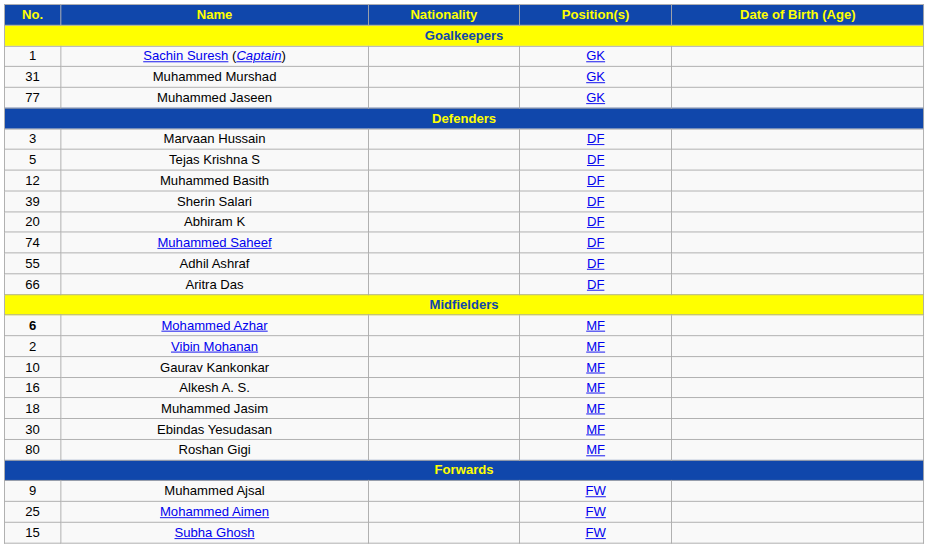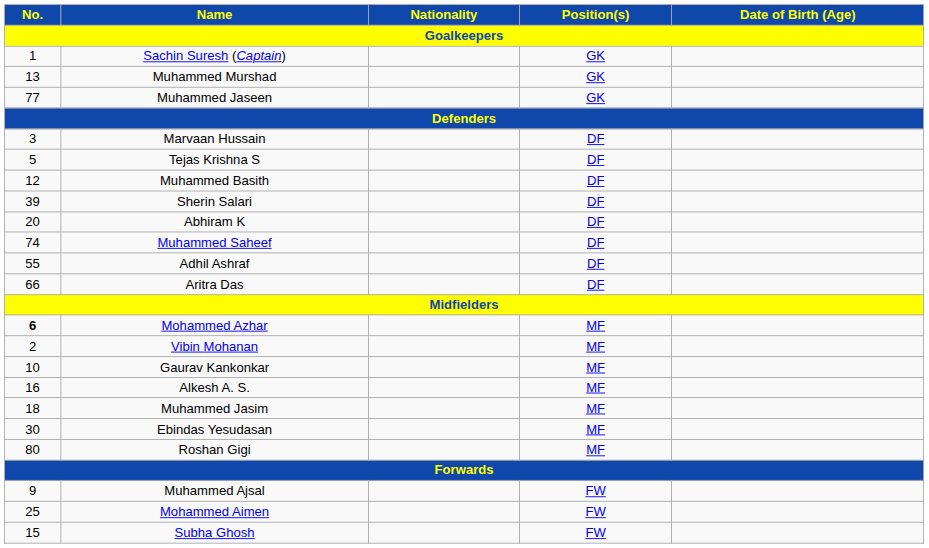 <table class="wikitable" style="text-align:center; font-size:90%; width:80%;">
 <tr>
 <th style="background:#1047AB; color:#FFFF00; text-align:center;">No.</th>
 <th style="background:#1047AB; color:#FFFF00; text-align:center;">Name</th>
 <th style="background:#1047AB; color:#FFFF00; text-align:center;">Nationality</th>
 <th style="background:#1047AB; color:#FFFF00; text-align:center;">Position(s)</th>
 <th style="background:#1047AB; color:#FFFF00; text-align:center;">Date of Birth (Age)</th>
 </tr>
 <tr>
 <th colspan="5" style="background:#FFFF00; color:#1047AB; text-align:center;">Goalkeepers</th>
 </tr>
 <tr>
 <td>1</td>
 <td><a href='#'>Sachin Suresh</a> (<a href='#'><em>Captain</em></a>)</td>
 <td></td>
 <td><a href='#'>GK</a></td>
 <td></td>
 </tr>
 <tr>
-<td>31</td>
+<td>13</td>
 <td>Muhammed Murshad</td>
 <td></td>
 <td><a href='#'>GK</a></td>
 <td></td>
 </tr>
 <tr>
 <td>77</td>
 <td>Muhammed Jaseen</td>
 <td></td>
 <td><a href='#'>GK</a></td>
 <td></td>
 </tr>
 <tr>
 <th colspan="5" style="background:#1047AB; color:#FFFF00; text-align:center;">Defenders</th>
 </tr>
 <tr>
 <td>3</td>
 <td>Marvaan Hussain</td>
 <td></td>
 <td><a href='#'>DF</a></td>
 <td></td>
 </tr>
 <tr>
 <td>5</td>
 <td>Tejas Krishna S</td>
 <td></td>
 <td><a href='#'>DF</a></td>
 <td></td>
 </tr>
 <tr>
 <td>12</td>
 <td>Muhammed Basith</td>
 <td></td>
 <td><a href='#'>DF</a></td>
 <td></td>
 </tr>
 <tr>
 <td>39</td>
 <td>Sherin Salari</td>
 <td></td>
 <td><a href='#'>DF</a></td>
 <td></td>
 </tr>
 <tr>
 <td>20</td>
 <td>Abhiram K</td>
 <td></td>
 <td><a href='#'>DF</a></td>
 <td></td>
 </tr>
 <tr>
 <td>74</td>
 <td><a href='#'>Muhammed Saheef</a></td>
 <td></td>
 <td><a href='#'>DF</a></td>
 <td></td>
 </tr>
 <tr>
 <td>55</td>
 <td>Adhil Ashraf</td>
 <td></td>
 <td><a href='#'>DF</a></td>
 <td></td>
 </tr>
 <tr>
 <td>66</td>
 <td>Aritra Das</td>
 <td></td>
 <td><a href='#'>DF</a></td>
 <td></td>
 </tr>
 <tr>
 <th colspan="5" style="background:#FFFF00; color:#1047AB; text-align:center;">Midfielders</th>
 </tr>
 <tr>
 <td><strong>6</strong></td>
 <td><a href='#'>Mohammed Azhar</a></td>
 <td></td>
 <td><a href='#'>MF</a></td>
 <td></td>
 </tr>
 <tr>
 <td>2</td>
 <td><a href='#'>Vibin Mohanan</a></td>
 <td></td>
 <td><a href='#'>MF</a></td>
 <td></td>
 </tr>
 <tr>
 <td>10</td>
 <td>Gaurav Kankonkar</td>
 <td></td>
 <td><a href='#'>MF</a></td>
 <td></td>
 </tr>
 <tr>
 <td>16</td>
 <td>Alkesh A. S.</td>
 <td></td>
 <td><a href='#'>MF</a></td>
 <td></td>
 </tr>
 <tr>
 <td>18</td>
 <td>Muhammed Jasim</td>
 <td></td>
 <td><a href='#'>MF</a></td>
 <td></td>
 </tr>
 <tr>
 <td>30</td>
 <td>Ebindas Yesudasan</td>
 <td></td>
 <td><a href='#'>MF</a></td>
 <td></td>
 </tr>
 <tr>
 <td>80</td>
 <td>Roshan Gigi</td>
 <td></td>
 <td><a href='#'>MF</a></td>
 <td></td>
 </tr>
 <tr>
 <th colspan="5" style="background:#1047AB; color:#FFFF00; text-align:center;">Forwards</th>
 </tr>
 <tr>
 <td>9</td>
 <td>Muhammed Ajsal</td>
 <td></td>
 <td><a href='#'>FW</a></td>
 <td></td>
 </tr>
 <tr>
 <td>25</td>
 <td><a href='#'>Mohammed Aimen</a></td>
 <td></td>
 <td><a href='#'>FW</a></td>
 <td></td>
 </tr>
 <tr>
 <td>15</td>
 <td><a href='#'>Subha Ghosh</a></td>
 <td></td>
 <td><a href='#'>FW</a></td>
 <td></td>
 </tr>
 </table>
